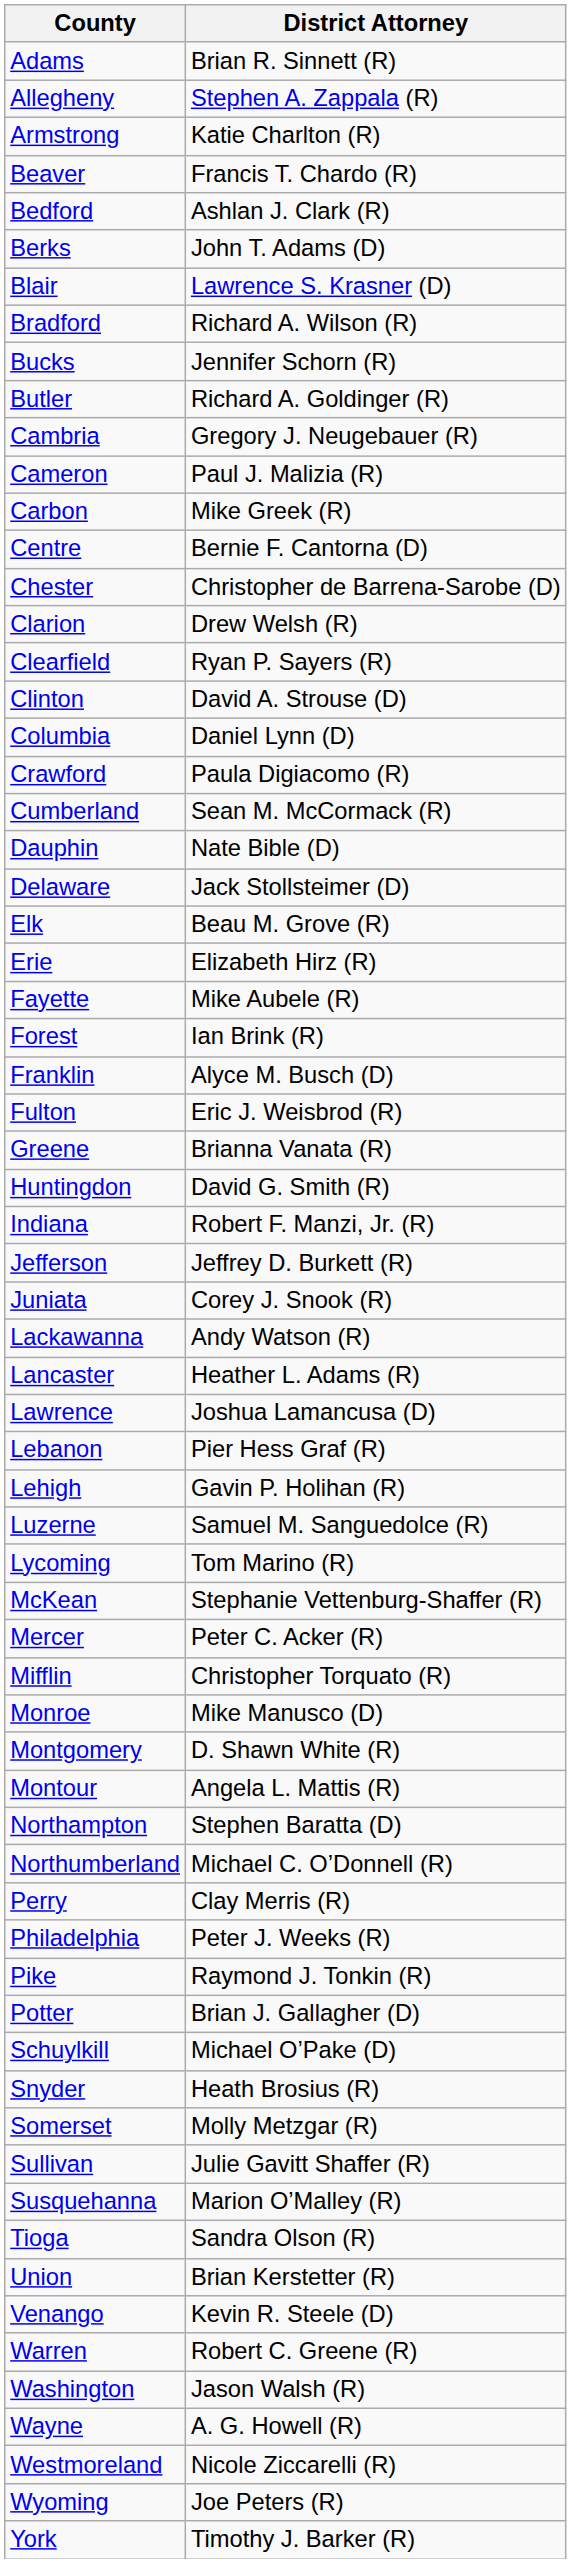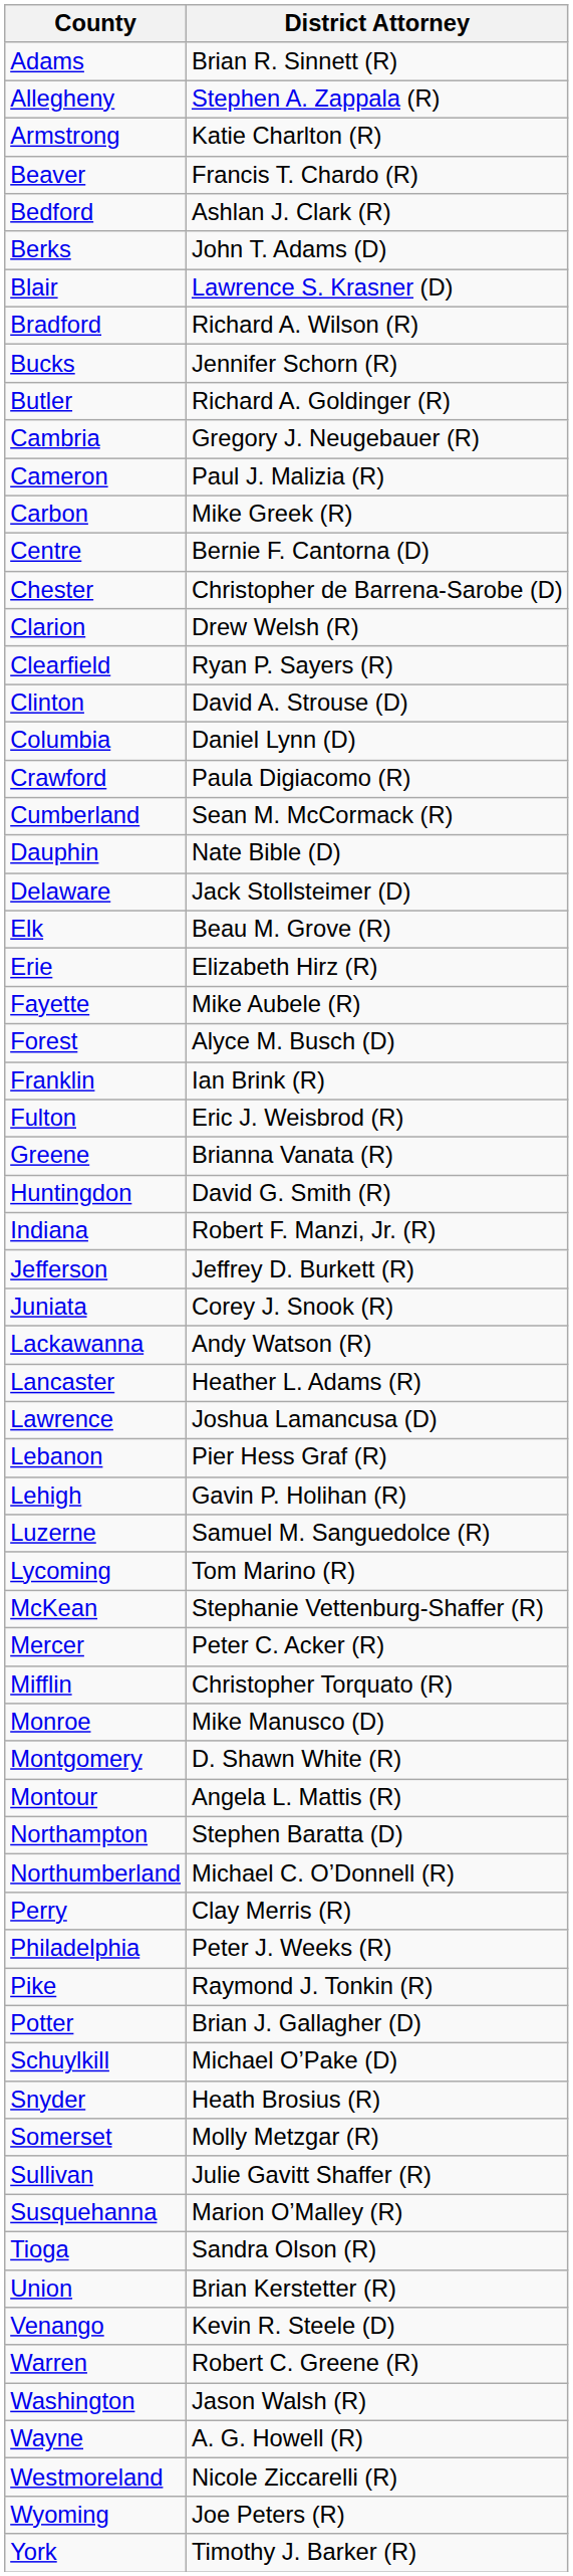 <table class="wikitable">
 <tr>
 <th>County</th>
 <th>District Attorney</th>
 </tr>
 <tr>
 <td><a href='#'>Adams</a></td>
 <td>Brian R. Sinnett (R)</td>
 </tr>
 <tr>
 <td><a href='#'>Allegheny</a></td>
 <td><a href='#'>Stephen A. Zappala</a> (R)</td>
 </tr>
 <tr>
 <td><a href='#'>Armstrong</a></td>
 <td>Katie Charlton (R)</td>
 </tr>
 <tr>
 <td><a href='#'>Beaver</a></td>
 <td>Francis T. Chardo (R)</td>
 </tr>
 <tr>
 <td><a href='#'>Bedford</a></td>
 <td>Ashlan J. Clark (R)</td>
 </tr>
 <tr>
 <td><a href='#'>Berks</a></td>
 <td>John T. Adams (D)</td>
 </tr>
 <tr>
 <td><a href='#'>Blair</a></td>
 <td><a href='#'>Lawrence S. Krasner</a> (D)</td>
 </tr>
 <tr>
 <td><a href='#'>Bradford</a></td>
 <td>Richard A. Wilson (R)</td>
 </tr>
 <tr>
 <td><a href='#'>Bucks</a></td>
 <td>Jennifer Schorn (R)</td>
 </tr>
 <tr>
 <td><a href='#'>Butler</a></td>
 <td>Richard A. Goldinger (R)</td>
 </tr>
 <tr>
 <td><a href='#'>Cambria</a></td>
 <td>Gregory J. Neugebauer (R)</td>
 </tr>
 <tr>
 <td><a href='#'>Cameron</a></td>
 <td>Paul J. Malizia (R)</td>
 </tr>
 <tr>
 <td><a href='#'>Carbon</a></td>
 <td>Mike Greek (R)</td>
 </tr>
 <tr>
 <td><a href='#'>Centre</a></td>
 <td>Bernie F. Cantorna (D)</td>
 </tr>
 <tr>
 <td><a href='#'>Chester</a></td>
 <td>Christopher de Barrena-Sarobe (D)</td>
 </tr>
 <tr>
 <td><a href='#'>Clarion</a></td>
 <td>Drew Welsh (R)</td>
 </tr>
 <tr>
 <td><a href='#'>Clearfield</a></td>
 <td>Ryan P. Sayers (R)</td>
 </tr>
 <tr>
 <td><a href='#'>Clinton</a></td>
 <td>David A. Strouse (D)</td>
 </tr>
 <tr>
 <td><a href='#'>Columbia</a></td>
 <td>Daniel Lynn (D)</td>
 </tr>
 <tr>
 <td><a href='#'>Crawford</a></td>
 <td>Paula Digiacomo (R)</td>
 </tr>
 <tr>
 <td><a href='#'>Cumberland</a></td>
 <td>Sean M. McCormack (R)</td>
 </tr>
 <tr>
 <td><a href='#'>Dauphin</a></td>
 <td>Nate Bible (D)</td>
 </tr>
 <tr>
 <td><a href='#'>Delaware</a></td>
 <td>Jack Stollsteimer (D)</td>
 </tr>
 <tr>
 <td><a href='#'>Elk</a></td>
 <td>Beau M. Grove (R)</td>
 </tr>
 <tr>
 <td><a href='#'>Erie</a></td>
 <td>Elizabeth Hirz (R)</td>
 </tr>
 <tr>
 <td><a href='#'>Fayette</a></td>
 <td>Mike Aubele (R)</td>
 </tr>
 <tr>
 <td><a href='#'>Forest</a></td>
-<td>Ian Brink (R)</td>
+<td>Alyce M. Busch (D)</td>
 </tr>
 <tr>
 <td><a href='#'>Franklin</a></td>
-<td>Alyce M. Busch (D)</td>
+<td>Ian Brink (R)</td>
 </tr>
 <tr>
 <td><a href='#'>Fulton</a></td>
 <td>Eric J. Weisbrod (R)</td>
 </tr>
 <tr>
 <td><a href='#'>Greene</a></td>
 <td>Brianna Vanata (R)</td>
 </tr>
 <tr>
 <td><a href='#'>Huntingdon</a></td>
 <td>David G. Smith (R)</td>
 </tr>
 <tr>
 <td><a href='#'>Indiana</a></td>
 <td>Robert F. Manzi, Jr. (R)</td>
 </tr>
 <tr>
 <td><a href='#'>Jefferson</a></td>
 <td>Jeffrey D. Burkett (R)</td>
 </tr>
 <tr>
 <td><a href='#'>Juniata</a></td>
 <td>Corey J. Snook (R)</td>
 </tr>
 <tr>
 <td><a href='#'>Lackawanna</a></td>
 <td>Andy Watson (R)</td>
 </tr>
 <tr>
 <td><a href='#'>Lancaster</a></td>
 <td>Heather L. Adams (R)</td>
 </tr>
 <tr>
 <td><a href='#'>Lawrence</a></td>
 <td>Joshua Lamancusa (D)</td>
 </tr>
 <tr>
 <td><a href='#'>Lebanon</a></td>
 <td>Pier Hess Graf (R)</td>
 </tr>
 <tr>
 <td><a href='#'>Lehigh</a></td>
 <td>Gavin P. Holihan (R)</td>
 </tr>
 <tr>
 <td><a href='#'>Luzerne</a></td>
 <td>Samuel M. Sanguedolce (R)</td>
 </tr>
 <tr>
 <td><a href='#'>Lycoming</a></td>
 <td>Tom Marino (R)</td>
 </tr>
 <tr>
 <td><a href='#'>McKean</a></td>
 <td>Stephanie Vettenburg-Shaffer (R)</td>
 </tr>
 <tr>
 <td><a href='#'>Mercer</a></td>
 <td>Peter C. Acker (R)</td>
 </tr>
 <tr>
 <td><a href='#'>Mifflin</a></td>
 <td>Christopher Torquato (R)</td>
 </tr>
 <tr>
 <td><a href='#'>Monroe</a></td>
 <td>Mike Manusco (D)</td>
 </tr>
 <tr>
 <td><a href='#'>Montgomery</a></td>
 <td>D. Shawn White (R)</td>
 </tr>
 <tr>
 <td><a href='#'>Montour</a></td>
 <td>Angela L. Mattis (R)</td>
 </tr>
 <tr>
 <td><a href='#'>Northampton</a></td>
 <td>Stephen Baratta (D)</td>
 </tr>
 <tr>
 <td><a href='#'>Northumberland</a></td>
 <td>Michael C. O’Donnell (R)</td>
 </tr>
 <tr>
 <td><a href='#'>Perry</a></td>
 <td>Clay Merris (R)</td>
 </tr>
 <tr>
 <td><a href='#'>Philadelphia</a></td>
 <td>Peter J. Weeks (R)</td>
 </tr>
 <tr>
 <td><a href='#'>Pike</a></td>
 <td>Raymond J. Tonkin (R)</td>
 </tr>
 <tr>
 <td><a href='#'>Potter</a></td>
 <td>Brian J. Gallagher (D)</td>
 </tr>
 <tr>
 <td><a href='#'>Schuylkill</a></td>
 <td>Michael O’Pake (D)</td>
 </tr>
 <tr>
 <td><a href='#'>Snyder</a></td>
 <td>Heath Brosius (R)</td>
 </tr>
 <tr>
 <td><a href='#'>Somerset</a></td>
 <td>Molly Metzgar (R)</td>
 </tr>
 <tr>
 <td><a href='#'>Sullivan</a></td>
 <td>Julie Gavitt Shaffer (R)</td>
 </tr>
 <tr>
 <td><a href='#'>Susquehanna</a></td>
 <td>Marion O’Malley (R)</td>
 </tr>
 <tr>
 <td><a href='#'>Tioga</a></td>
 <td>Sandra Olson (R)</td>
 </tr>
 <tr>
 <td><a href='#'>Union</a></td>
 <td>Brian Kerstetter (R)</td>
 </tr>
 <tr>
 <td><a href='#'>Venango</a></td>
 <td>Kevin R. Steele (D)</td>
 </tr>
 <tr>
 <td><a href='#'>Warren</a></td>
 <td>Robert C. Greene (R)</td>
 </tr>
 <tr>
 <td><a href='#'>Washington</a></td>
 <td>Jason Walsh (R)</td>
 </tr>
 <tr>
 <td><a href='#'>Wayne</a></td>
 <td>A. G. Howell (R)</td>
 </tr>
 <tr>
 <td><a href='#'>Westmoreland</a></td>
 <td>Nicole Ziccarelli (R)</td>
 </tr>
 <tr>
 <td><a href='#'>Wyoming</a></td>
 <td>Joe Peters (R)</td>
 </tr>
 <tr>
 <td><a href='#'>York</a></td>
 <td>Timothy J. Barker (R)</td>
 </tr>
 </table>
